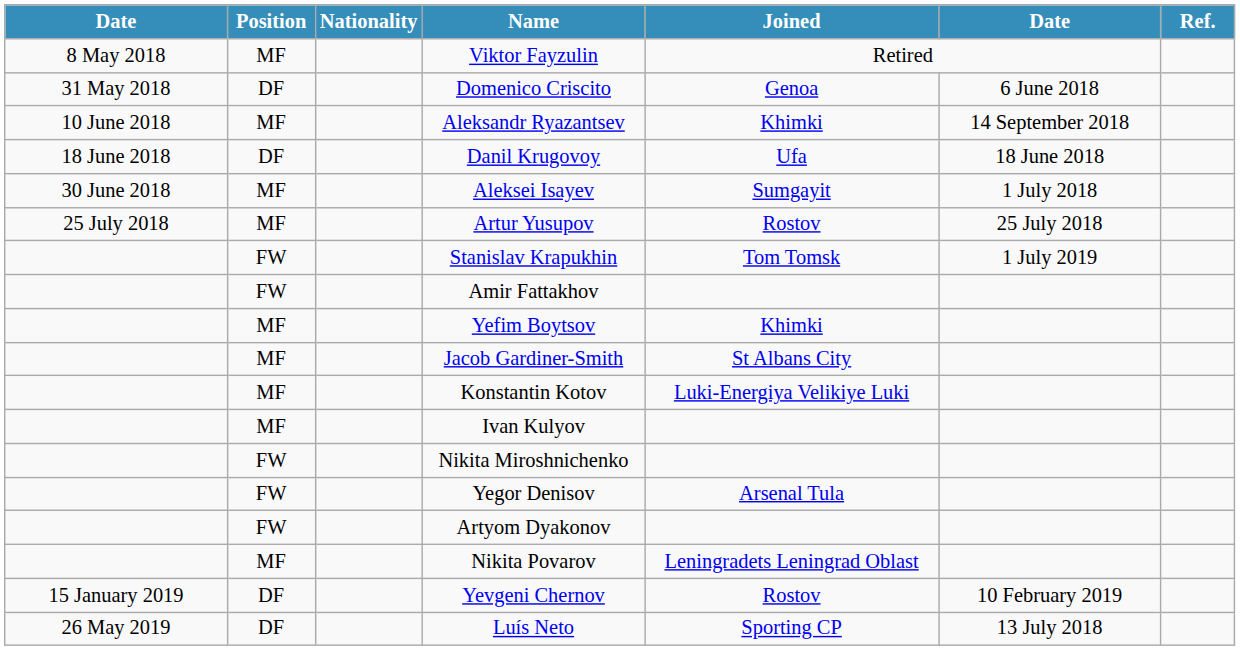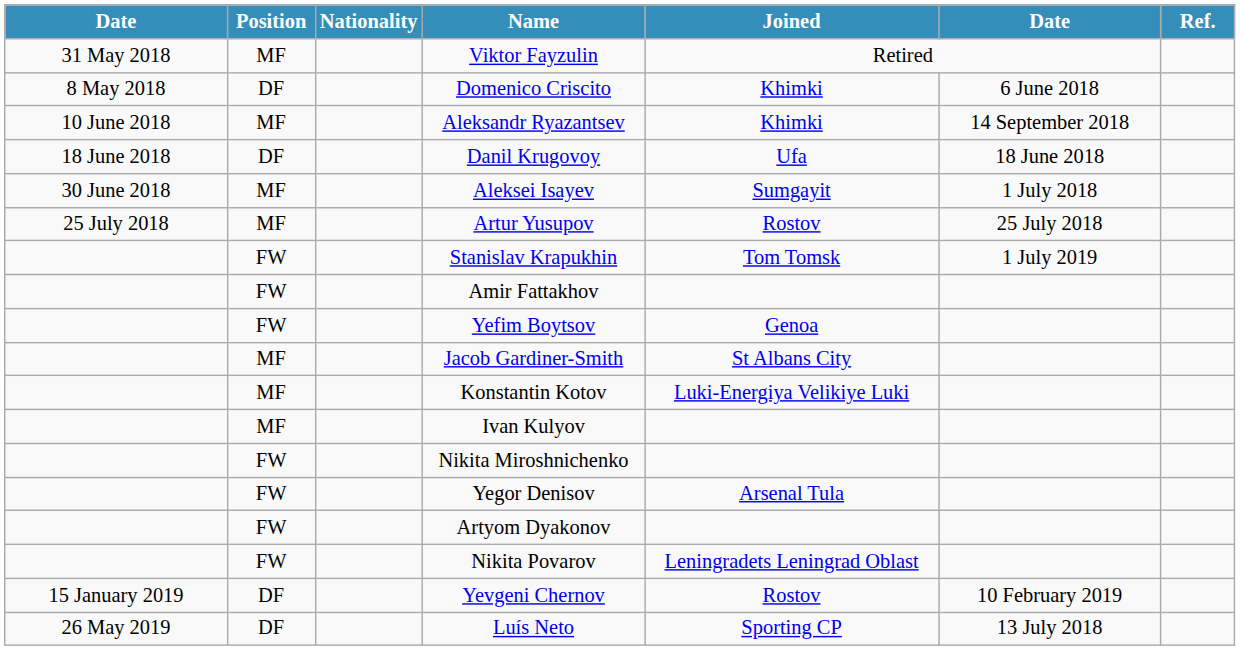 <table class="wikitable" style="text-align:center; font-size:90%; ">
 <tr>
 <th style="background:#348EB9; color:white; width:150px;">Date</th>
 <th style="background:#348EB9; color:white; width:55px;">Position</th>
 <th style="background:#348EB9; color:white; width:55px;">Nationality</th>
 <th style="background:#348EB9; color:white; width:150px;">Name</th>
 <th style="background:#348EB9; color:white; width:200px;">Joined</th>
 <th style="background:#348EB9; color:white; width:150px;">Date</th>
 <th style="background:#348EB9; color:white; width:45px;">Ref.</th>
 </tr>
 <tr>
-<td>8 May 2018</td>
+<td>31 May 2018</td>
 <td>MF</td>
 <td></td>
 <td><a href='#'>Viktor Fayzulin</a></td>
 <td colspan="2">Retired</td>
 <td></td>
 </tr>
 <tr>
-<td>31 May 2018</td>
+<td>8 May 2018</td>
 <td>DF</td>
 <td></td>
 <td><a href='#'>Domenico Criscito</a></td>
-<td><a href='#'>Genoa</a></td>
+<td><a href='#'>Khimki</a></td>
 <td>6 June 2018</td>
 <td></td>
 </tr>
 <tr>
 <td>10 June 2018</td>
 <td>MF</td>
 <td></td>
 <td><a href='#'>Aleksandr Ryazantsev</a></td>
 <td><a href='#'>Khimki</a></td>
 <td>14 September 2018</td>
 <td></td>
 </tr>
 <tr>
 <td>18 June 2018</td>
 <td>DF</td>
 <td></td>
 <td><a href='#'>Danil Krugovoy</a></td>
 <td><a href='#'>Ufa</a></td>
 <td>18 June 2018</td>
 <td></td>
 </tr>
 <tr>
 <td>30 June 2018</td>
 <td>MF</td>
 <td></td>
 <td><a href='#'>Aleksei Isayev</a></td>
 <td><a href='#'>Sumgayit</a></td>
 <td>1 July 2018</td>
 <td></td>
 </tr>
 <tr>
 <td>25 July 2018</td>
 <td>MF</td>
 <td></td>
 <td><a href='#'>Artur Yusupov</a></td>
 <td><a href='#'>Rostov</a></td>
 <td>25 July 2018</td>
 <td></td>
 </tr>
 <tr>
 <td></td>
 <td>FW</td>
 <td></td>
 <td><a href='#'>Stanislav Krapukhin</a></td>
 <td><a href='#'>Tom Tomsk</a></td>
 <td>1 July 2019</td>
 <td></td>
 </tr>
 <tr>
 <td></td>
 <td>FW</td>
 <td></td>
 <td>Amir Fattakhov</td>
 <td></td>
 <td></td>
 <td></td>
 </tr>
 <tr>
 <td></td>
-<td>MF</td>
+<td>FW</td>
 <td></td>
 <td><a href='#'>Yefim Boytsov</a></td>
-<td><a href='#'>Khimki</a></td>
+<td><a href='#'>Genoa</a></td>
 <td></td>
 <td></td>
 </tr>
 <tr>
 <td></td>
 <td>MF</td>
 <td></td>
 <td><a href='#'>Jacob Gardiner-Smith</a></td>
 <td><a href='#'>St Albans City</a></td>
 <td></td>
 <td></td>
 </tr>
 <tr>
 <td></td>
 <td>MF</td>
 <td></td>
 <td>Konstantin Kotov</td>
 <td><a href='#'>Luki-Energiya Velikiye Luki</a></td>
 <td></td>
 <td></td>
 </tr>
 <tr>
 <td></td>
 <td>MF</td>
 <td></td>
 <td>Ivan Kulyov</td>
 <td></td>
 <td></td>
 <td></td>
 </tr>
 <tr>
 <td></td>
 <td>FW</td>
 <td></td>
 <td>Nikita Miroshnichenko</td>
 <td></td>
 <td></td>
 <td></td>
 </tr>
 <tr>
 <td></td>
 <td>FW</td>
 <td></td>
 <td>Yegor Denisov</td>
 <td><a href='#'>Arsenal Tula</a></td>
 <td></td>
 <td></td>
 </tr>
 <tr>
 <td></td>
 <td>FW</td>
 <td></td>
 <td>Artyom Dyakonov</td>
 <td></td>
 <td></td>
 <td></td>
 </tr>
 <tr>
 <td></td>
-<td>MF</td>
+<td>FW</td>
 <td></td>
 <td>Nikita Povarov</td>
 <td><a href='#'>Leningradets Leningrad Oblast</a></td>
 <td></td>
 <td></td>
 </tr>
 <tr>
 <td>15 January 2019</td>
 <td>DF</td>
 <td></td>
 <td><a href='#'>Yevgeni Chernov</a></td>
 <td><a href='#'>Rostov</a></td>
 <td>10 February 2019</td>
 <td></td>
 </tr>
 <tr>
 <td>26 May 2019</td>
 <td>DF</td>
 <td></td>
 <td><a href='#'>Luís Neto</a></td>
 <td><a href='#'>Sporting CP</a></td>
 <td>13 July 2018</td>
 <td></td>
 </tr>
 </table>
